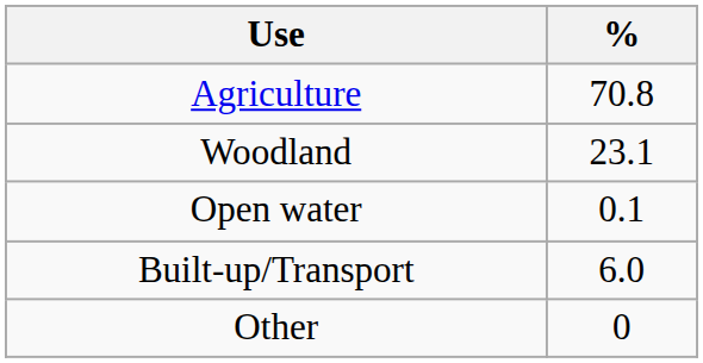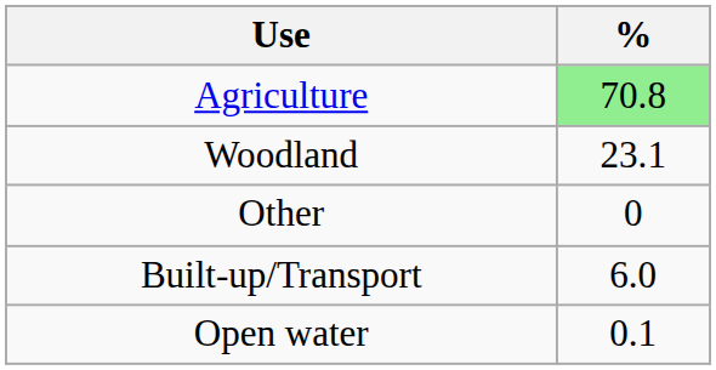 <table class="wikitable" width="300">
 <tr>
 <th>Use</th>
 <th>%</th>
 </tr>
 <tr align="center">
 <td><a href='#'>Agriculture</a></td>
-<td>70.8</td>
+<td style="background: lightgreen;">70.8</td>
 </tr>
 <tr align="center">
 <td>Woodland</td>
 <td>23.1</td>
 </tr>
 <tr align="center">
-<td>Open water</td>
-<td>0.1</td>
+<td>Other</td>
+<td>0</td>
 </tr>
 <tr align="center">
 <td>Built-up/Transport</td>
 <td>6.0</td>
 </tr>
 <tr align="center">
-<td>Other</td>
-<td>0</td>
+<td>Open water</td>
+<td>0.1</td>
 </tr>
 </table>
